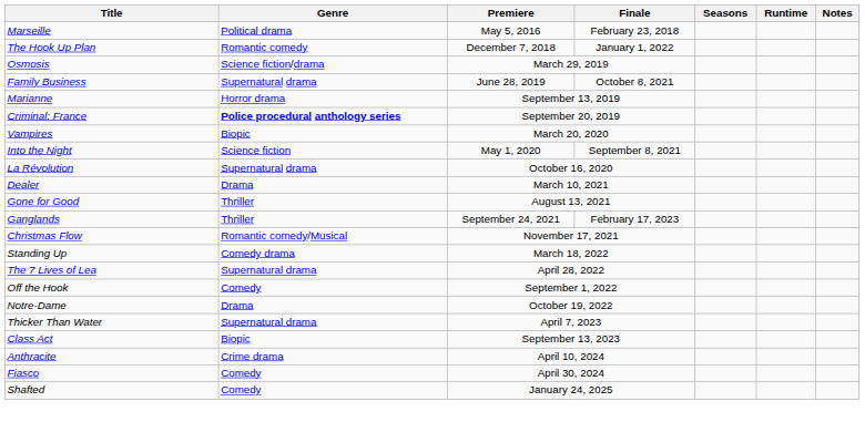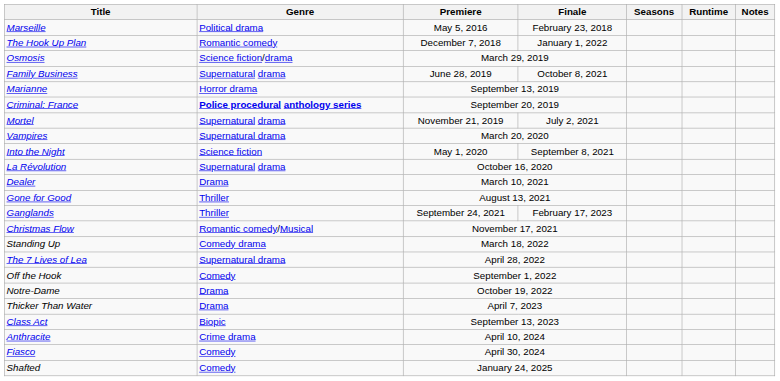 <table class="wikitable sortable" style="width:100%">
 <tr>
 <th scope="col" style="width:25%;">Title</th>
 <th>Genre</th>
 <th>Premiere</th>
 <th>Finale</th>
 <th>Seasons</th>
 <th>Runtime</th>
 <th>Notes</th>
 </tr>
 <tr>
 <td><em><a href='#'>Marseille</a></em></td>
 <td><a href='#'>Political drama</a></td>
 <td style="text-align:center">May 5, 2016</td>
 <td style="text-align:center">February 23, 2018</td>
 <td></td>
 <td></td>
 <td></td>
 </tr>
 <tr>
 <td><em><a href='#'>The Hook Up Plan</a></em></td>
 <td><a href='#'>Romantic comedy</a></td>
 <td style="text-align:center">December 7, 2018</td>
 <td style="text-align:center">January 1, 2022</td>
 <td></td>
 <td></td>
 <td></td>
 </tr>
 <tr>
 <td><em><a href='#'>Osmosis</a></em></td>
 <td><a href='#'>Science fiction</a>/<a href='#'>drama</a></td>
 <td colspan="2" style="text-align:center">March 29, 2019</td>
 <td></td>
 <td></td>
 <td></td>
 </tr>
 <tr>
 <td><em><a href='#'>Family Business</a></em></td>
 <td><a href='#'>Supernatural</a> <a href='#'>drama</a></td>
 <td style="text-align:center">June 28, 2019</td>
 <td style="text-align:center">October 8, 2021</td>
 <td></td>
 <td></td>
 <td></td>
 </tr>
 <tr>
 <td><em><a href='#'>Marianne</a></em></td>
 <td><a href='#'>Horror drama</a></td>
 <td colspan="2" style="text-align:center">September 13, 2019</td>
 <td></td>
 <td></td>
 <td></td>
 </tr>
 <tr>
 <td><em><a href='#'>Criminal: France</a></em></td>
 <td><strong><a href='#'>Police procedural</a> <a href='#'>anthology series</a></strong></td>
 <td colspan="2" style="text-align:center">September 20, 2019</td>
 <td></td>
 <td></td>
 <td></td>
 </tr>
 <tr>
+<td><em><a href='#'>Mortel</a></em></td>
+<td><a href='#'>Supernatural</a> <a href='#'>drama</a></td>
+<td style="text-align:center">November 21, 2019</td>
+<td style="text-align:center">July 2, 2021</td>
+<td></td>
+<td></td>
+<td></td>
+</tr>
+<tr>
 <td><em><a href='#'>Vampires</a></em></td>
-<td><a href='#'>Biopic</a></td>
+<td><a href='#'>Supernatural drama</a></td>
 <td colspan="2" style="text-align:center">March 20, 2020</td>
 <td></td>
 <td></td>
 <td></td>
 </tr>
 <tr>
 <td><em><a href='#'>Into the Night</a></em></td>
 <td><a href='#'>Science fiction</a></td>
 <td style="text-align:center">May 1, 2020</td>
 <td style="text-align:center">September 8, 2021</td>
 <td></td>
 <td></td>
 <td></td>
 </tr>
 <tr>
 <td><em><a href='#'>La Révolution</a></em></td>
 <td><a href='#'>Supernatural</a> <a href='#'>drama</a></td>
 <td colspan="2" style="text-align:center">October 16, 2020</td>
 <td></td>
 <td></td>
 <td></td>
 </tr>
 <tr>
 <td><em><a href='#'>Dealer</a></em></td>
 <td><a href='#'>Drama</a></td>
 <td colspan="2" style="text-align:center">March 10, 2021</td>
 <td></td>
 <td></td>
 <td></td>
 </tr>
 <tr>
 <td><em><a href='#'>Gone for Good</a></em></td>
 <td><a href='#'>Thriller</a></td>
 <td colspan="2" style="text-align:center">August 13, 2021</td>
 <td></td>
 <td></td>
 <td></td>
 </tr>
 <tr>
 <td><em><a href='#'>Ganglands</a></em></td>
 <td><a href='#'>Thriller</a></td>
 <td style="text-align:center">September 24, 2021</td>
 <td style="text-align:center">February 17, 2023</td>
 <td></td>
 <td></td>
 <td></td>
 </tr>
 <tr>
 <td><em><a href='#'>Christmas Flow</a></em></td>
 <td><a href='#'>Romantic comedy</a>/<a href='#'>Musical</a></td>
 <td colspan="2" style="text-align:center">November 17, 2021</td>
 <td></td>
 <td></td>
 <td></td>
 </tr>
 <tr>
 <td><em>Standing Up</em></td>
 <td><a href='#'>Comedy drama</a></td>
 <td colspan="2" style="text-align:center">March 18, 2022</td>
 <td></td>
 <td></td>
 <td></td>
 </tr>
 <tr>
 <td><em><a href='#'>The 7 Lives of Lea</a></em></td>
 <td><a href='#'>Supernatural drama</a></td>
 <td colspan="2" style="text-align:center">April 28, 2022</td>
 <td></td>
 <td></td>
 <td></td>
 </tr>
 <tr>
 <td><em>Off the Hook</em></td>
 <td><a href='#'>Comedy</a></td>
 <td colspan="2" style="text-align:center">September 1, 2022</td>
 <td></td>
 <td></td>
 <td></td>
 </tr>
 <tr>
 <td><em>Notre-Dame</em></td>
 <td><a href='#'>Drama</a></td>
 <td colspan="2" style="text-align:center">October 19, 2022</td>
 <td></td>
 <td></td>
 <td></td>
 </tr>
 <tr>
 <td><em>Thicker Than Water</em></td>
-<td><a href='#'>Supernatural drama</a></td>
+<td><a href='#'>Drama</a></td>
 <td colspan="2" style="text-align:center">April 7, 2023</td>
 <td></td>
 <td></td>
 <td></td>
 </tr>
 <tr>
 <td><em><a href='#'>Class Act</a></em></td>
 <td><a href='#'>Biopic</a></td>
 <td colspan="2" style="text-align:center">September 13, 2023</td>
 <td></td>
 <td></td>
 <td></td>
 </tr>
 <tr>
 <td><em><a href='#'>Anthracite</a></em></td>
 <td><a href='#'>Crime drama</a></td>
 <td colspan="2" style="text-align:center">April 10, 2024</td>
 <td></td>
 <td></td>
 <td></td>
 </tr>
 <tr>
 <td><em><a href='#'>Fiasco</a></em></td>
 <td><a href='#'>Comedy</a></td>
 <td colspan="2" style="text-align:center">April 30, 2024</td>
 <td></td>
 <td></td>
 <td></td>
 </tr>
 <tr>
 <td><em>Shafted</em></td>
 <td><a href='#'>Comedy</a></td>
 <td colspan="2" style="text-align:center">January 24, 2025</td>
 <td></td>
 <td></td>
 <td></td>
 </tr>
 </table>
